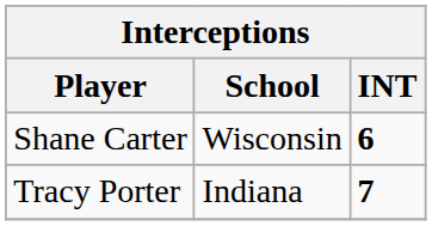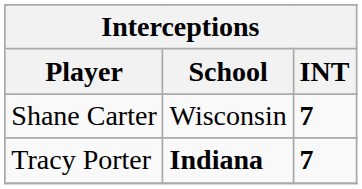 <table class="wikitable">
 <tr>
 <th colspan="7" align="center">Interceptions</th>
 </tr>
 <tr>
 <th>Player</th>
 <th>School</th>
 <th>INT</th>
 </tr>
 <tr>
 <td>Shane Carter</td>
 <td>Wisconsin</td>
-<td><strong>6</strong></td>
+<td><strong>7</strong></td>
 </tr>
 <tr>
 <td>Tracy Porter</td>
-<td>Indiana</td>
+<td><strong>Indiana</strong></td>
 <td><strong>7</strong></td>
 </tr>
 <tr>
 </tr>
 </table>
